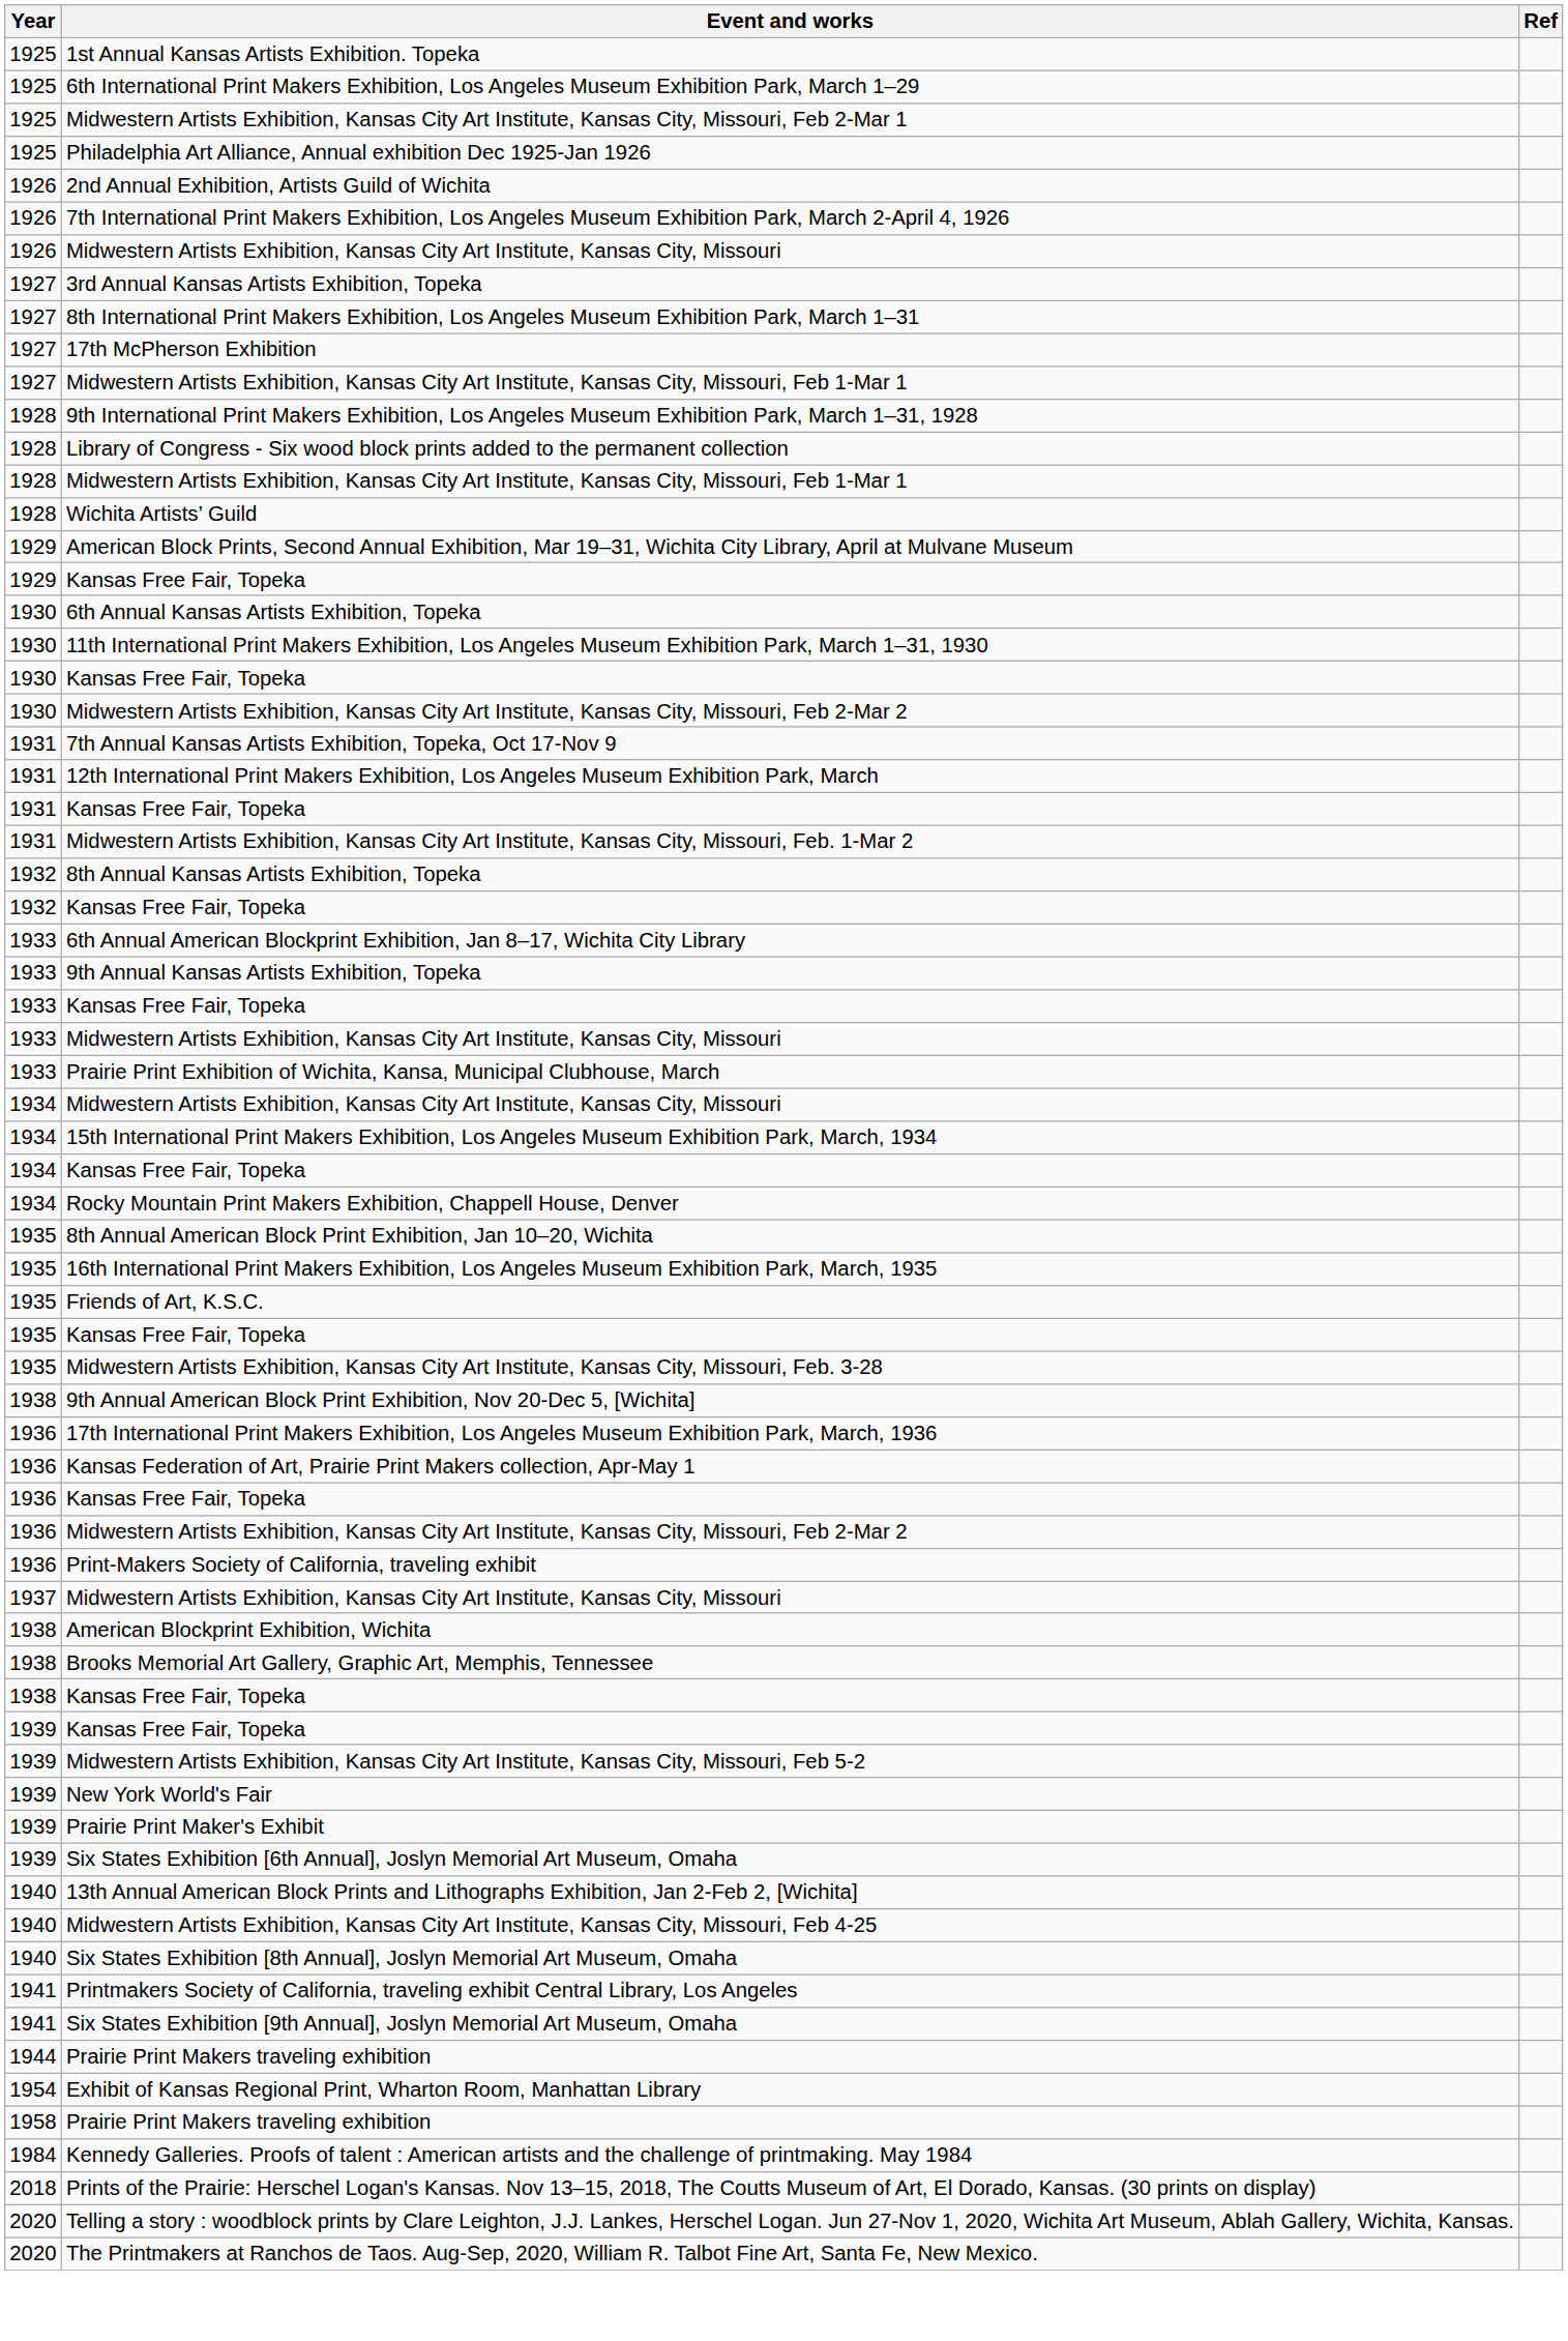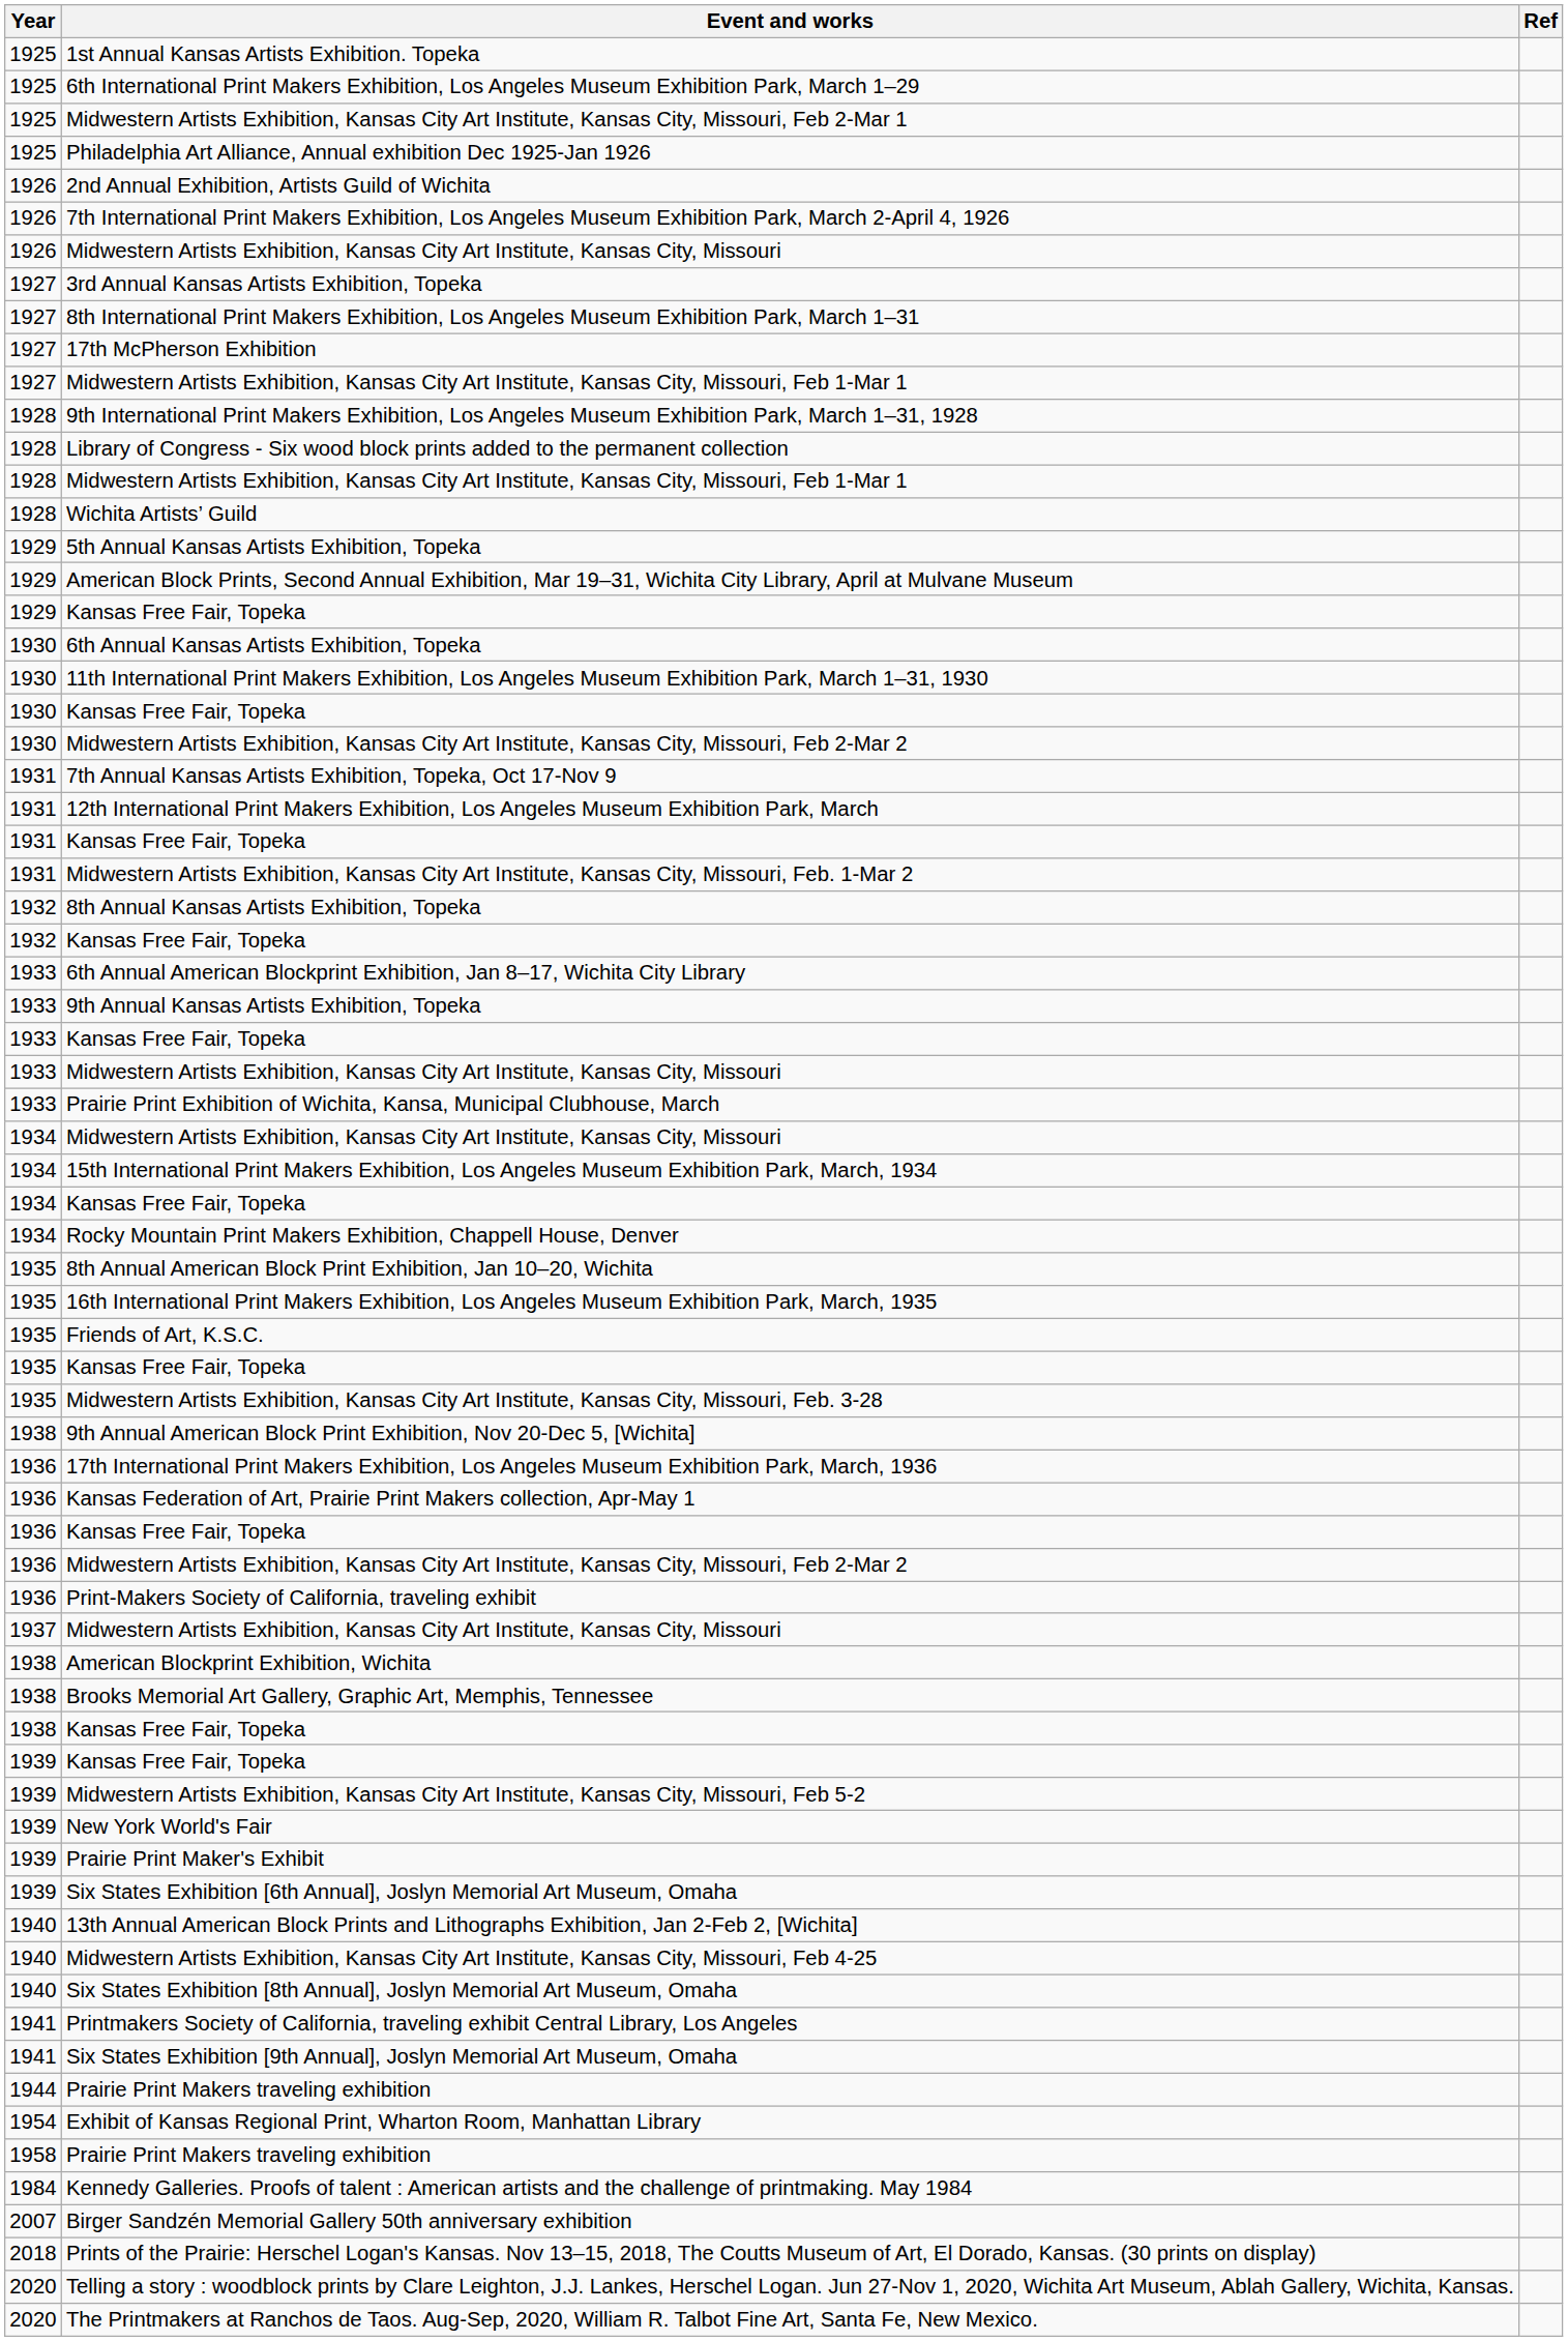 <table class="wikitable">
 <tr style=" vertical-align: top; line-height: 1.1em;">
 <th>Year</th>
 <th>Event and works</th>
 <th>Ref</th>
 </tr>
 <tr style=" vertical-align: top; line-height: 1.1em;">
 <td>1925</td>
 <td>1st Annual Kansas Artists Exhibition. Topeka</td>
 <td></td>
 </tr>
 <tr style=" vertical-align: top; line-height: 1.1em;">
 <td>1925</td>
 <td>6th International Print Makers Exhibition, Los Angeles Museum Exhibition Park, March 1–29<br></td>
 <td></td>
 </tr>
 <tr style=" vertical-align: top; line-height: 1.1em;">
 <td>1925</td>
 <td>Midwestern Artists Exhibition, Kansas City Art Institute, Kansas City, Missouri, Feb 2-Mar 1<br></td>
 <td></td>
 </tr>
 <tr style=" vertical-align: top; line-height: 1.1em;">
 <td>1925</td>
 <td>Philadelphia Art Alliance, Annual exhibition Dec 1925-Jan 1926<br></td>
 <td></td>
 </tr>
 <tr style=" vertical-align: top; line-height: 1.1em;">
 <td>1926</td>
 <td>2nd Annual Exhibition, Artists Guild of Wichita<br></td>
 <td></td>
 </tr>
 <tr style=" vertical-align: top; line-height: 1.1em;">
 <td>1926</td>
 <td>7th International Print Makers Exhibition, Los Angeles Museum Exhibition Park, March 2-April 4, 1926<br></td>
 <td></td>
 </tr>
 <tr style=" vertical-align: top; line-height: 1.1em;">
 <td>1926</td>
 <td>Midwestern Artists Exhibition, Kansas City Art Institute, Kansas City, Missouri<br></td>
 <td></td>
 </tr>
 <tr style=" vertical-align: top; line-height: 1.1em;">
 <td>1927</td>
 <td>3rd Annual Kansas Artists Exhibition, Topeka</td>
 <td></td>
 </tr>
 <tr style=" vertical-align: top; line-height: 1.1em;">
 <td>1927</td>
 <td>8th International Print Makers Exhibition, Los Angeles Museum Exhibition Park, March 1–31<br></td>
 <td></td>
 </tr>
 <tr style=" vertical-align: top; line-height: 1.1em;">
 <td>1927</td>
 <td>17th McPherson Exhibition</td>
 <td></td>
 </tr>
 <tr style=" vertical-align: top; line-height: 1.1em;">
 <td>1927</td>
 <td>Midwestern Artists Exhibition, Kansas City Art Institute, Kansas City, Missouri, Feb 1-Mar 1<br></td>
 <td></td>
 </tr>
 <tr style=" vertical-align: top; line-height: 1.1em;">
 <td>1928</td>
 <td>9th International Print Makers Exhibition, Los Angeles Museum Exhibition Park, March 1–31, 1928<br></td>
 <td></td>
 </tr>
 <tr style=" vertical-align: top; line-height: 1.1em;">
 <td>1928</td>
 <td>Library of Congress - Six wood block prints added to the permanent collection<br></td>
 <td></td>
 </tr>
 <tr style=" vertical-align: top; line-height: 1.1em;">
 <td>1928</td>
 <td>Midwestern Artists Exhibition, Kansas City Art Institute, Kansas City, Missouri, Feb 1-Mar 1<br></td>
 <td></td>
 </tr>
 <tr style=" vertical-align: top; line-height: 1.1em;">
 <td>1928</td>
 <td>Wichita Artists’ Guild<br></td>
+<td></td>
+</tr>
+<tr style=" vertical-align: top; line-height: 1.1em;">
+<td>1929</td>
+<td>5th Annual Kansas Artists Exhibition, Topeka</td>
 <td></td>
 </tr>
 <tr style=" vertical-align: top; line-height: 1.1em;">
 <td>1929</td>
 <td>American Block Prints, Second Annual Exhibition, Mar 19–31, Wichita City Library, April at Mulvane Museum<br></td>
 <td></td>
 </tr>
 <tr style=" vertical-align: top; line-height: 1.1em;">
 <td>1929</td>
 <td>Kansas Free Fair, Topeka<br></td>
 <td></td>
 </tr>
 <tr style=" vertical-align: top; line-height: 1.1em;">
 <td>1930</td>
 <td>6th Annual Kansas Artists Exhibition, Topeka</td>
 <td></td>
 </tr>
 <tr style=" vertical-align: top; line-height: 1.1em;">
 <td>1930</td>
 <td>11th International Print Makers Exhibition, Los Angeles Museum Exhibition Park, March 1–31, 1930<br></td>
 <td></td>
 </tr>
 <tr style=" vertical-align: top; line-height: 1.1em;">
 <td>1930</td>
 <td>Kansas Free Fair, Topeka<br></td>
 <td></td>
 </tr>
 <tr style=" vertical-align: top; line-height: 1.1em;">
 <td>1930</td>
 <td>Midwestern Artists Exhibition, Kansas City Art Institute, Kansas City, Missouri, Feb 2-Mar 2<br></td>
 <td></td>
 </tr>
 <tr style=" vertical-align: top; line-height: 1.1em;">
 <td>1931</td>
 <td>7th Annual Kansas Artists Exhibition, Topeka, Oct 17-Nov 9</td>
 <td></td>
 </tr>
 <tr style=" vertical-align: top; line-height: 1.1em;">
 <td>1931</td>
 <td>12th International Print Makers Exhibition, Los Angeles Museum Exhibition Park, March<br></td>
 <td></td>
 </tr>
 <tr style=" vertical-align: top; line-height: 1.1em;">
 <td>1931</td>
 <td>Kansas Free Fair, Topeka<br></td>
 <td></td>
 </tr>
 <tr style=" vertical-align: top; line-height: 1.1em;">
 <td>1931</td>
 <td>Midwestern Artists Exhibition, Kansas City Art Institute, Kansas City, Missouri, Feb. 1-Mar 2<br></td>
 <td></td>
 </tr>
 <tr style=" vertical-align: top; line-height: 1.1em;">
 <td>1932</td>
 <td>8th Annual Kansas Artists Exhibition, Topeka</td>
 <td></td>
 </tr>
 <tr style=" vertical-align: top; line-height: 1.1em;">
 <td>1932</td>
 <td>Kansas Free Fair, Topeka<br></td>
 <td></td>
 </tr>
 <tr style=" vertical-align: top; line-height: 1.1em;">
 <td>1933</td>
 <td>6th Annual American Blockprint Exhibition, Jan 8–17, Wichita City Library<br></td>
 <td></td>
 </tr>
 <tr style=" vertical-align: top; line-height: 1.1em;">
 <td>1933</td>
 <td>9th Annual Kansas Artists Exhibition, Topeka<br></td>
 <td></td>
 </tr>
 <tr style=" vertical-align: top; line-height: 1.1em;">
 <td>1933</td>
 <td>Kansas Free Fair, Topeka<br></td>
 <td></td>
 </tr>
 <tr style=" vertical-align: top; line-height: 1.1em;">
 <td>1933</td>
 <td>Midwestern Artists Exhibition, Kansas City Art Institute, Kansas City, Missouri<br></td>
 <td></td>
 </tr>
 <tr style=" vertical-align: top; line-height: 1.1em;">
 <td>1933</td>
 <td>Prairie Print Exhibition of Wichita, Kansa, Municipal Clubhouse, March</td>
 <td></td>
 </tr>
 <tr style=" vertical-align: top; line-height: 1.1em;">
 <td>1934</td>
 <td>Midwestern Artists Exhibition, Kansas City Art Institute, Kansas City, Missouri<br></td>
 <td></td>
 </tr>
 <tr style=" vertical-align: top; line-height: 1.1em;">
 <td>1934</td>
 <td>15th International Print Makers Exhibition, Los Angeles Museum Exhibition Park, March, 1934<br></td>
 <td></td>
 </tr>
 <tr style=" vertical-align: top; line-height: 1.1em;">
 <td>1934</td>
 <td>Kansas Free Fair, Topeka<br></td>
 <td></td>
 </tr>
 <tr style=" vertical-align: top; line-height: 1.1em;">
 <td>1934</td>
 <td>Rocky Mountain Print Makers Exhibition, Chappell House, Denver<br></td>
 <td></td>
 </tr>
 <tr style=" vertical-align: top; line-height: 1.1em;">
 <td>1935</td>
 <td>8th Annual American Block Print Exhibition, Jan 10–20, Wichita<br></td>
 <td></td>
 </tr>
 <tr style=" vertical-align: top; line-height: 1.1em;">
 <td>1935</td>
 <td>16th International Print Makers Exhibition, Los Angeles Museum Exhibition Park, March, 1935<br></td>
 <td></td>
 </tr>
 <tr style=" vertical-align: top; line-height: 1.1em;">
 <td>1935</td>
 <td>Friends of Art, K.S.C.<br></td>
 <td></td>
 </tr>
 <tr style=" vertical-align: top; line-height: 1.1em;">
 <td>1935</td>
 <td>Kansas Free Fair, Topeka<br></td>
 <td></td>
 </tr>
 <tr style=" vertical-align: top; line-height: 1.1em;">
 <td>1935</td>
 <td>Midwestern Artists Exhibition, Kansas City Art Institute, Kansas City, Missouri, Feb. 3-28<br></td>
 <td></td>
 </tr>
 <tr style=" vertical-align: top; line-height: 1.1em;">
 <td>1938</td>
 <td>9th Annual American Block Print Exhibition, Nov 20-Dec 5, [Wichita]<br></td>
 <td></td>
 </tr>
 <tr style=" vertical-align: top; line-height: 1.1em;">
 <td>1936</td>
 <td>17th International Print Makers Exhibition, Los Angeles Museum Exhibition Park, March, 1936<br></td>
 <td></td>
 </tr>
 <tr style=" vertical-align: top; line-height: 1.1em;">
 <td>1936</td>
 <td>Kansas Federation of Art, Prairie Print Makers collection, Apr-May 1</td>
 <td></td>
 </tr>
 <tr style=" vertical-align: top; line-height: 1.1em;">
 <td>1936</td>
 <td>Kansas Free Fair, Topeka<br></td>
 <td></td>
 </tr>
 <tr style=" vertical-align: top; line-height: 1.1em;">
 <td>1936</td>
 <td>Midwestern Artists Exhibition, Kansas City Art Institute, Kansas City, Missouri, Feb 2-Mar 2<br></td>
 <td></td>
 </tr>
 <tr style=" vertical-align: top; line-height: 1.1em;">
 <td>1936</td>
 <td>Print-Makers Society of California, traveling exhibit<br></td>
 <td></td>
 </tr>
 <tr style=" vertical-align: top; line-height: 1.1em;">
 <td>1937</td>
 <td>Midwestern Artists Exhibition, Kansas City Art Institute, Kansas City, Missouri<br></td>
 <td></td>
 </tr>
 <tr style=" vertical-align: top; line-height: 1.1em;">
 <td>1938</td>
 <td>American Blockprint Exhibition, Wichita<br></td>
 <td></td>
 </tr>
 <tr style=" vertical-align: top; line-height: 1.1em;">
 <td>1938</td>
 <td>Brooks Memorial Art Gallery, Graphic Art, Memphis, Tennessee</td>
 <td></td>
 </tr>
 <tr style=" vertical-align: top; line-height: 1.1em;">
 <td>1938</td>
 <td>Kansas Free Fair, Topeka<br></td>
 <td></td>
 </tr>
 <tr style=" vertical-align: top; line-height: 1.1em;">
 <td>1939</td>
 <td>Kansas Free Fair, Topeka<br></td>
 <td></td>
 </tr>
 <tr style=" vertical-align: top; line-height: 1.1em;">
 <td>1939</td>
 <td>Midwestern Artists Exhibition, Kansas City Art Institute, Kansas City, Missouri, Feb 5-2<br></td>
 <td></td>
 </tr>
 <tr style=" vertical-align: top; line-height: 1.1em;">
 <td>1939</td>
 <td>New York World's Fair<br></td>
 <td></td>
 </tr>
 <tr style=" vertical-align: top; line-height: 1.1em;">
 <td>1939</td>
 <td>Prairie Print Maker's Exhibit</td>
 <td></td>
 </tr>
 <tr style=" vertical-align: top; line-height: 1.1em;">
 <td>1939</td>
 <td>Six States Exhibition [6th Annual], Joslyn Memorial Art Museum, Omaha</td>
 <td></td>
 </tr>
 <tr style=" vertical-align: top; line-height: 1.1em;">
 <td>1940</td>
 <td>13th Annual American Block Prints and Lithographs Exhibition, Jan 2-Feb 2, [Wichita]<br></td>
 <td></td>
 </tr>
 <tr style=" vertical-align: top; line-height: 1.1em;">
 <td>1940</td>
 <td>Midwestern Artists Exhibition, Kansas City Art Institute, Kansas City, Missouri, Feb 4-25<br></td>
 <td></td>
 </tr>
 <tr style=" vertical-align: top; line-height: 1.1em;">
 <td>1940</td>
 <td>Six States Exhibition [8th Annual], Joslyn Memorial Art Museum, Omaha</td>
 <td></td>
 </tr>
 <tr style=" vertical-align: top; line-height: 1.1em;">
 <td>1941</td>
 <td>Printmakers Society of California, traveling exhibit Central Library, Los Angeles</td>
 <td></td>
 </tr>
 <tr style=" vertical-align: top; line-height: 1.1em;">
 <td>1941</td>
 <td>Six States Exhibition [9th Annual], Joslyn Memorial Art Museum, Omaha</td>
 <td></td>
 </tr>
 <tr style=" vertical-align: top; line-height: 1.1em;">
 <td>1944</td>
 <td>Prairie Print Makers traveling exhibition</td>
 <td></td>
 </tr>
 <tr style=" vertical-align: top; line-height: 1.1em;">
 <td>1954</td>
 <td>Exhibit of Kansas Regional Print, Wharton Room, Manhattan Library</td>
 <td></td>
 </tr>
 <tr style=" vertical-align: top; line-height: 1.1em;">
 <td>1958</td>
 <td>Prairie Print Makers traveling exhibition</td>
 <td></td>
 </tr>
 <tr style=" vertical-align: top; line-height: 1.1em;">
 <td>1984</td>
 <td>Kennedy Galleries. Proofs of talent : American artists and the challenge of printmaking. May 1984<br></td>
 <td></td>
 </tr>
 <tr style=" vertical-align: top; line-height: 1.1em;">
+<td>2007</td>
+<td>Birger Sandzén Memorial Gallery 50th anniversary exhibition</td>
+<td></td>
+</tr>
+<tr style=" vertical-align: top; line-height: 1.1em;">
 <td>2018</td>
 <td>Prints of the Prairie: Herschel Logan's Kansas. Nov 13–15, 2018, The Coutts Museum of Art, El Dorado, Kansas. (30 prints on display)</td>
 <td></td>
 </tr>
 <tr style=" vertical-align: top; line-height: 1.1em;">
 <td>2020</td>
 <td>Telling a story : woodblock prints by Clare Leighton, J.J. Lankes, Herschel Logan. Jun 27-Nov 1, 2020, Wichita Art Museum, Ablah Gallery, Wichita, Kansas.</td>
 <td></td>
 </tr>
 <tr style=" vertical-align: top; line-height: 1.1em;">
 <td>2020</td>
 <td>The Printmakers at Ranchos de Taos. Aug-Sep, 2020, William R. Talbot Fine Art, Santa Fe, New Mexico.<br></td>
 <td></td>
 </tr>
 </table>
